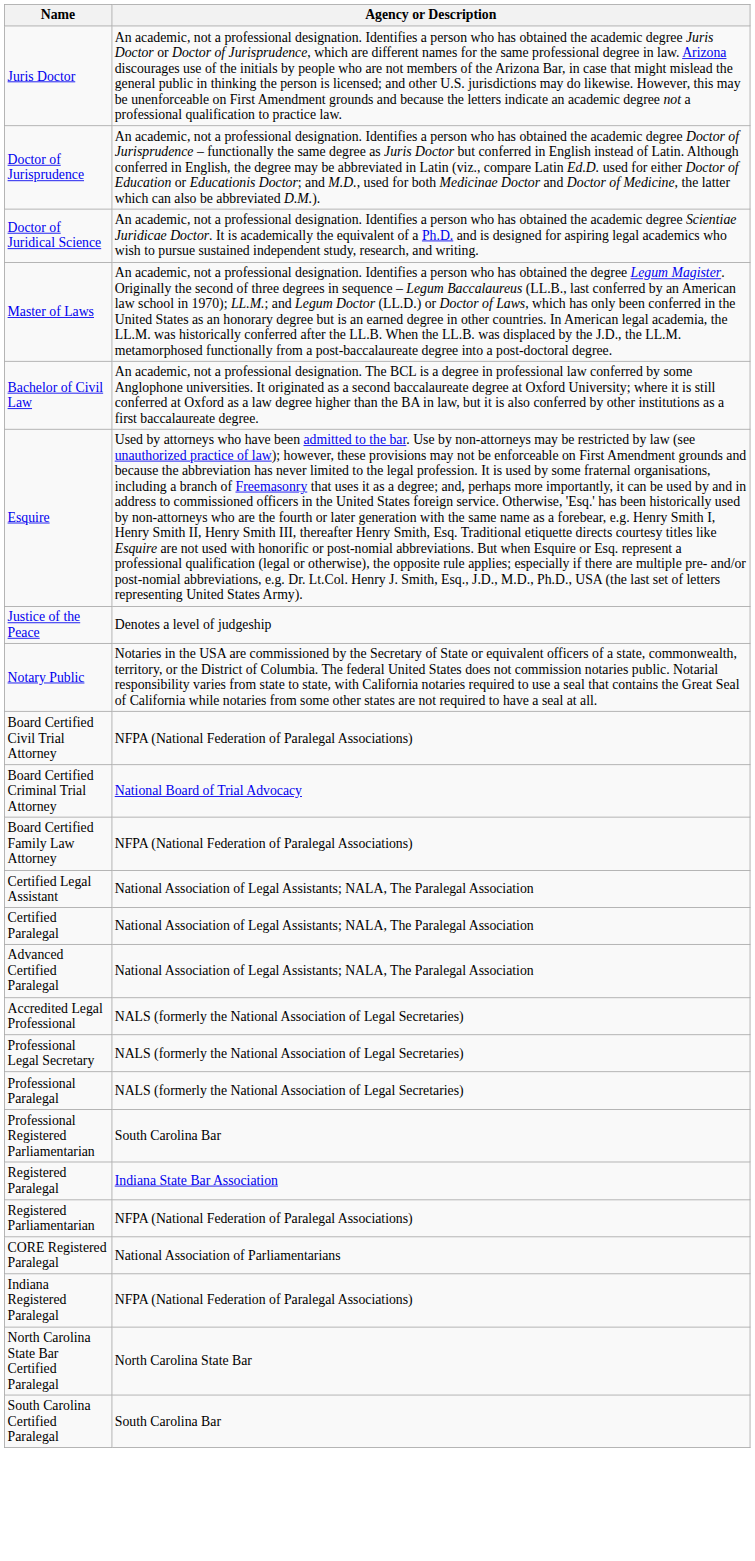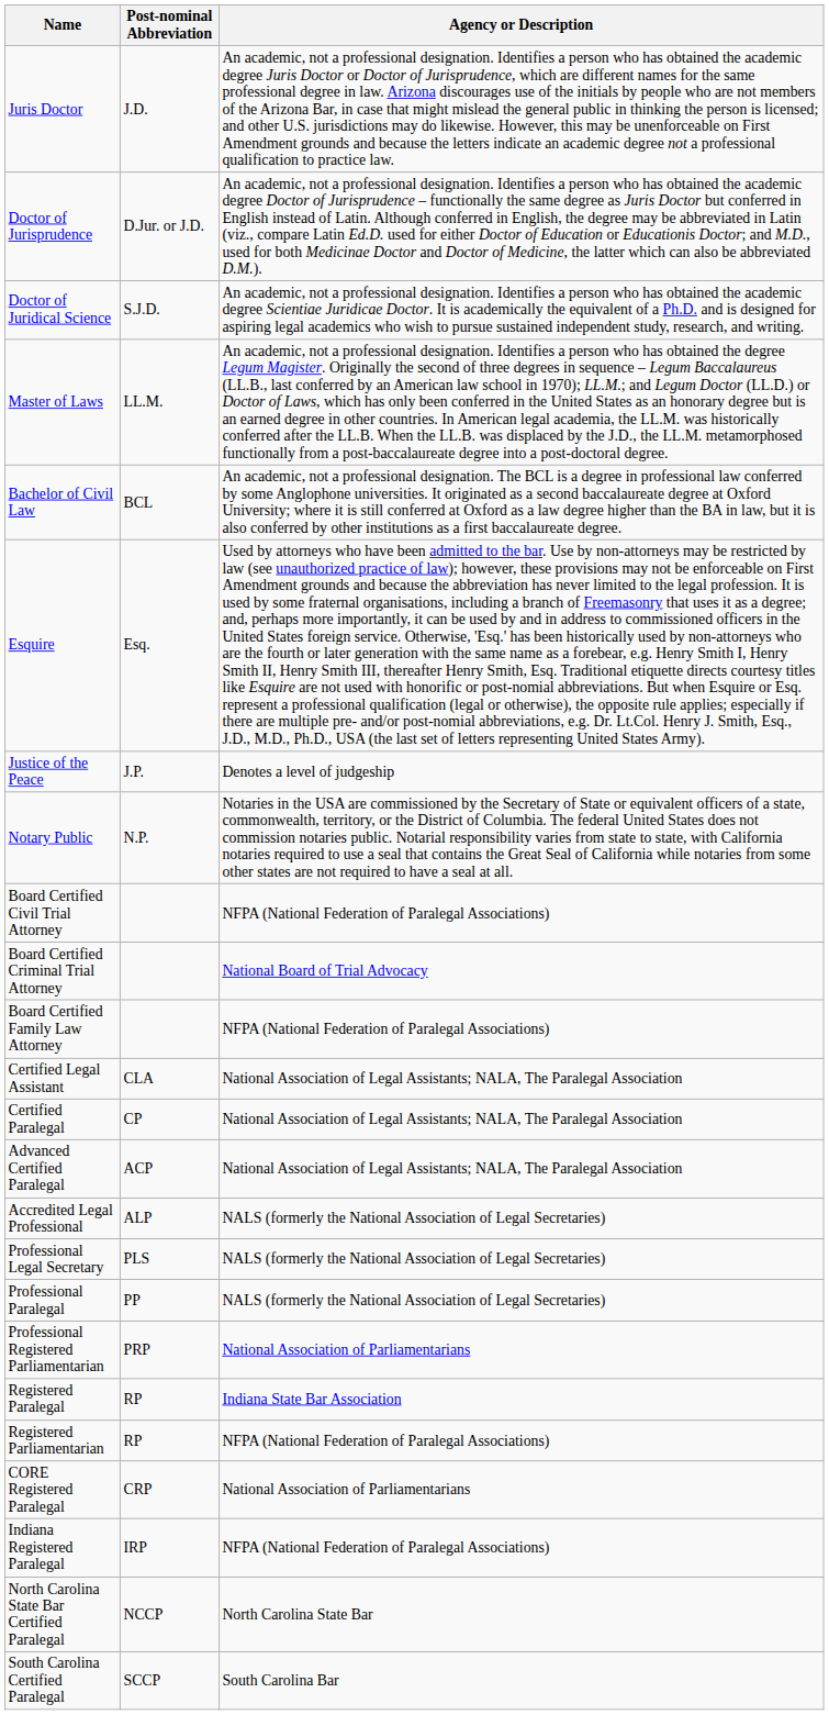 <table class="wikitable sortable">
 <tr>
 <th>Name</th>
+<th>Post-nominal Abbreviation</th>
 <th>Agency or Description</th>
 </tr>
 <tr>
 <td><a href='#'>Juris Doctor</a></td>
+<td>J.D.</td>
 <td>An academic, not a professional designation. Identifies a person who has obtained the academic degree <em>Juris Doctor</em> or <em>Doctor of Jurisprudence</em>, which are different names for the same professional degree in law. <a href='#'>Arizona</a> discourages use of the initials by people who are not members of the Arizona Bar, in case that might mislead the general public in thinking the person is licensed; and other U.S. jurisdictions may do likewise. However, this may be unenforceable on First Amendment grounds and because the letters indicate an academic degree <em>not</em> a professional qualification to practice law.</td>
 </tr>
 <tr>
 <td><a href='#'>Doctor of Jurisprudence</a></td>
+<td>D.Jur. or J.D.</td>
 <td>An academic, not a professional designation. Identifies a person who has obtained the academic degree <em>Doctor of Jurisprudence</em> – functionally the same degree as <em>Juris Doctor</em> but conferred in English instead of Latin. Although conferred in English, the degree may be abbreviated in Latin (viz., compare Latin <em>Ed.D.</em> used for either <em>Doctor of Education</em> or <em>Educationis Doctor</em>; and <em>M.D.</em>, used for both <em>Medicinae Doctor</em> and <em>Doctor of Medicine</em>, the latter which can also be abbreviated <em>D.M.</em>).</td>
 </tr>
 <tr>
 <td><a href='#'>Doctor of Juridical Science</a></td>
+<td>S.J.D.</td>
 <td>An academic, not a professional designation. Identifies a person who has obtained the academic degree <em>Scientiae Juridicae Doctor</em>. It is academically the equivalent of a <a href='#'>Ph.D.</a> and is designed for aspiring legal academics who wish to pursue sustained independent study, research, and writing.</td>
 </tr>
 <tr>
 <td><a href='#'>Master of Laws</a></td>
+<td>LL.M.</td>
 <td>An academic, not a professional designation. Identifies a person who has obtained the degree <em><a href='#'>Legum Magister</a></em>. Originally the second of three degrees in sequence – <em>Legum Baccalaureus</em> (LL.B., last conferred by an American law school in 1970); <em>LL.M.</em>; and <em>Legum Doctor</em> (LL.D.) or <em>Doctor of Laws</em>, which has only been conferred in the United States as an honorary degree but is an earned degree in other countries. In American legal academia, the LL.M. was historically conferred after the LL.B. When the LL.B. was displaced by the J.D., the LL.M. metamorphosed functionally from a post-baccalaureate degree into a post-doctoral degree.</td>
 </tr>
 <tr>
 <td><a href='#'>Bachelor of Civil Law</a></td>
+<td>BCL</td>
 <td>An academic, not a professional designation. The BCL is a degree in professional law conferred by some Anglophone universities. It originated as a second baccalaureate degree at Oxford University; where it is still conferred at Oxford as a law degree higher than the BA in law, but it is also conferred by other institutions as a first baccalaureate degree.</td>
 </tr>
 <tr>
 <td><a href='#'>Esquire</a></td>
+<td>Esq.</td>
 <td>Used by attorneys who have been <a href='#'>admitted to the bar</a>. Use by non-attorneys may be restricted by law (see <a href='#'>unauthorized practice of law</a>); however, these provisions may not be enforceable on First Amendment grounds and because the abbreviation has never limited to the legal profession. It is used by some fraternal organisations, including a branch of <a href='#'>Freemasonry</a> that uses it as a degree; and, perhaps more importantly, it can be used by and in address to commissioned officers in the United States foreign service. Otherwise, 'Esq.' has been historically used by non-attorneys who are the fourth or later generation with the same name as a forebear, e.g. Henry Smith I, Henry Smith II, Henry Smith III, thereafter Henry Smith, Esq. Traditional etiquette directs courtesy titles like <em>Esquire</em> are not used with honorific or post-nomial abbreviations. But when Esquire or Esq. represent a professional qualification (legal or otherwise), the opposite rule applies; especially if there are multiple pre- and/or post-nomial abbreviations, e.g. Dr. Lt.Col. Henry J. Smith, Esq., J.D., M.D., Ph.D., USA (the last set of letters representing United States Army).</td>
 </tr>
 <tr>
 <td><a href='#'>Justice of the Peace</a></td>
+<td>J.P.</td>
 <td>Denotes a level of judgeship</td>
 </tr>
 <tr>
 <td><a href='#'>Notary Public</a></td>
+<td>N.P.</td>
 <td>Notaries in the USA are commissioned by the Secretary of State or equivalent officers of a state, commonwealth, territory, or the District of Columbia. The federal United States does not commission notaries public. Notarial responsibility varies from state to state, with California notaries required to use a seal that contains the Great Seal of California while notaries from some other states are not required to have a seal at all.</td>
 </tr>
 <tr>
 <td>Board Certified Civil Trial Attorney</td>
+<td></td>
 <td>NFPA (National Federation of Paralegal Associations)</td>
 </tr>
 <tr>
 <td>Board Certified Criminal Trial Attorney</td>
+<td></td>
 <td><a href='#'>National Board of Trial Advocacy</a></td>
 </tr>
 <tr>
 <td>Board Certified Family Law Attorney</td>
+<td></td>
 <td>NFPA (National Federation of Paralegal Associations)</td>
 </tr>
 <tr>
 <td>Certified Legal Assistant</td>
+<td>CLA</td>
 <td>National Association of Legal Assistants; NALA, The Paralegal Association</td>
 </tr>
 <tr>
 <td>Certified Paralegal</td>
+<td>CP</td>
 <td>National Association of Legal Assistants; NALA, The Paralegal Association</td>
 </tr>
 <tr>
 <td>Advanced Certified Paralegal</td>
+<td>ACP</td>
 <td>National Association of Legal Assistants; NALA, The Paralegal Association</td>
 </tr>
 <tr>
 <td>Accredited Legal Professional</td>
+<td>ALP</td>
 <td>NALS (formerly the National Association of Legal Secretaries)</td>
 </tr>
 <tr>
 <td>Professional Legal Secretary</td>
+<td>PLS</td>
 <td>NALS (formerly the National Association of Legal Secretaries)</td>
 </tr>
 <tr>
 <td>Professional Paralegal</td>
+<td>PP</td>
 <td>NALS (formerly the National Association of Legal Secretaries)</td>
 </tr>
 <tr>
 <td>Professional Registered Parliamentarian</td>
-<td>South Carolina Bar</td>
+<td>PRP</td>
+<td><a href='#'>National Association of Parliamentarians</a></td>
 </tr>
 <tr>
 <td>Registered Paralegal</td>
+<td>RP</td>
 <td><a href='#'>Indiana State Bar Association</a></td>
 </tr>
 <tr>
 <td>Registered Parliamentarian</td>
+<td>RP</td>
 <td>NFPA (National Federation of Paralegal Associations)</td>
 </tr>
 <tr>
 <td>CORE Registered Paralegal</td>
+<td>CRP</td>
 <td>National Association of Parliamentarians</td>
 </tr>
 <tr>
 <td>Indiana Registered Paralegal</td>
+<td>IRP</td>
 <td>NFPA (National Federation of Paralegal Associations)</td>
 </tr>
 <tr>
 <td>North Carolina State Bar Certified Paralegal</td>
+<td>NCCP</td>
 <td>North Carolina State Bar</td>
 </tr>
 <tr>
 <td>South Carolina Certified Paralegal</td>
+<td>SCCP</td>
 <td>South Carolina Bar</td>
 </tr>
 </table>
